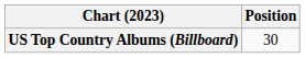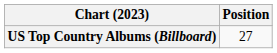 <table class="wikitable sortable plainrowheaders" style="text-align:center">
 <tr>
 <th scope="col">Chart (2023)</th>
 <th scope="col">Position</th>
 </tr>
 <tr>
 <th scope="row">US Top Country Albums (<em>Billboard</em>)</th>
-<td>30</td>
+<td>27</td>
 </tr>
 </table>
